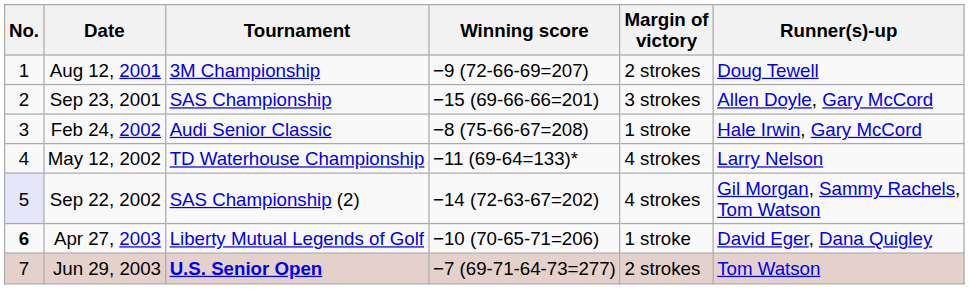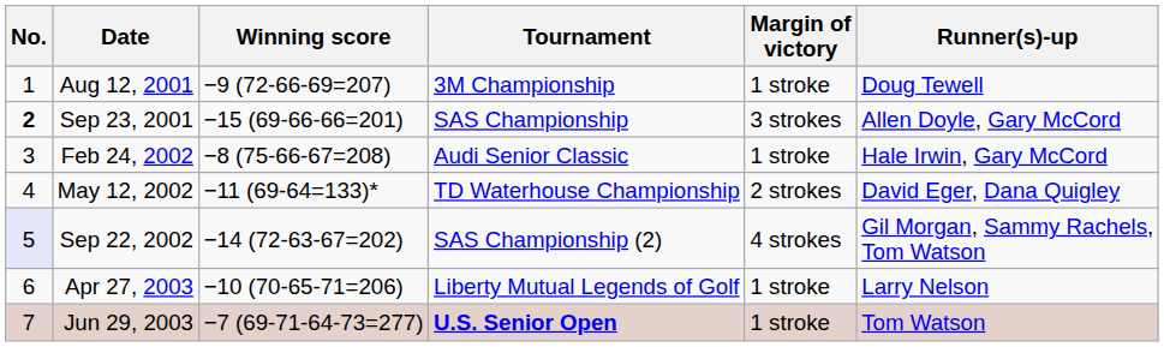 <table class="wikitable" style="font-size:95%;">
 <tr>
 <th>No.</th>
 <th>Date</th>
+<th>Winning score</th>
 <th>Tournament</th>
-<th>Winning score</th>
 <th>Margin of<br>victory</th>
 <th>Runner(s)-up</th>
 </tr>
 <tr>
 <td align=center>1</td>
 <td align=right>Aug 12, <a href='#'>2001</a></td>
+<td>−9 (72-66-69=207)</td>
 <td><a href='#'>3M Championship</a></td>
-<td>−9 (72-66-69=207)</td>
-<td>2 strokes</td>
+<td>1 stroke</td>
 <td> <a href='#'>Doug Tewell</a></td>
 </tr>
 <tr>
-<td align=center>2</td>
+<td align=center><strong>2</strong></td>
 <td align=right>Sep 23, 2001</td>
+<td>−15 (69-66-66=201)</td>
 <td><a href='#'>SAS Championship</a></td>
-<td>−15 (69-66-66=201)</td>
 <td>3 strokes</td>
 <td> <a href='#'>Allen Doyle</a>,  <a href='#'>Gary McCord</a></td>
 </tr>
 <tr>
 <td align=center>3</td>
 <td align=right>Feb 24, <a href='#'>2002</a></td>
+<td>−8 (75-66-67=208)</td>
 <td><a href='#'>Audi Senior Classic</a></td>
-<td>−8 (75-66-67=208)</td>
 <td>1 stroke</td>
 <td> <a href='#'>Hale Irwin</a>,  <a href='#'>Gary McCord</a></td>
 </tr>
 <tr>
 <td align=center>4</td>
 <td align=right>May 12, 2002</td>
+<td>−11 (69-64=133)*</td>
 <td><a href='#'>TD Waterhouse Championship</a></td>
-<td>−11 (69-64=133)*</td>
-<td>4 strokes</td>
-<td> <a href='#'>Larry Nelson</a></td>
+<td>2 strokes</td>
+<td> <a href='#'>David Eger</a>,  <a href='#'>Dana Quigley</a></td>
 </tr>
 <tr>
 <td align=center style="background: lavender;">5</td>
 <td align=right>Sep 22, 2002</td>
+<td>−14 (72-63-67=202)</td>
 <td><a href='#'>SAS Championship</a> (2)</td>
-<td>−14 (72-63-67=202)</td>
 <td>4 strokes</td>
 <td> <a href='#'>Gil Morgan</a>,  <a href='#'>Sammy Rachels</a>,<br> <a href='#'>Tom Watson</a></td>
 </tr>
 <tr>
-<td align=center><strong>6</strong></td>
+<td align=center>6</td>
 <td align=right>Apr 27, <a href='#'>2003</a></td>
+<td>−10 (70-65-71=206)</td>
 <td><a href='#'>Liberty Mutual Legends of Golf</a></td>
-<td>−10 (70-65-71=206)</td>
 <td>1 stroke</td>
-<td> <a href='#'>David Eger</a>,  <a href='#'>Dana Quigley</a></td>
+<td> <a href='#'>Larry Nelson</a></td>
 </tr>
 <tr style="background:#e5d1cb;">
 <td align=center>7</td>
 <td align=right>Jun 29, 2003</td>
+<td>−7 (69-71-64-73=277)</td>
 <td><strong><a href='#'>U.S. Senior Open</a></strong></td>
-<td>−7 (69-71-64-73=277)</td>
-<td>2 strokes</td>
+<td>1 stroke</td>
 <td> <a href='#'>Tom Watson</a></td>
 </tr>
 </table>
